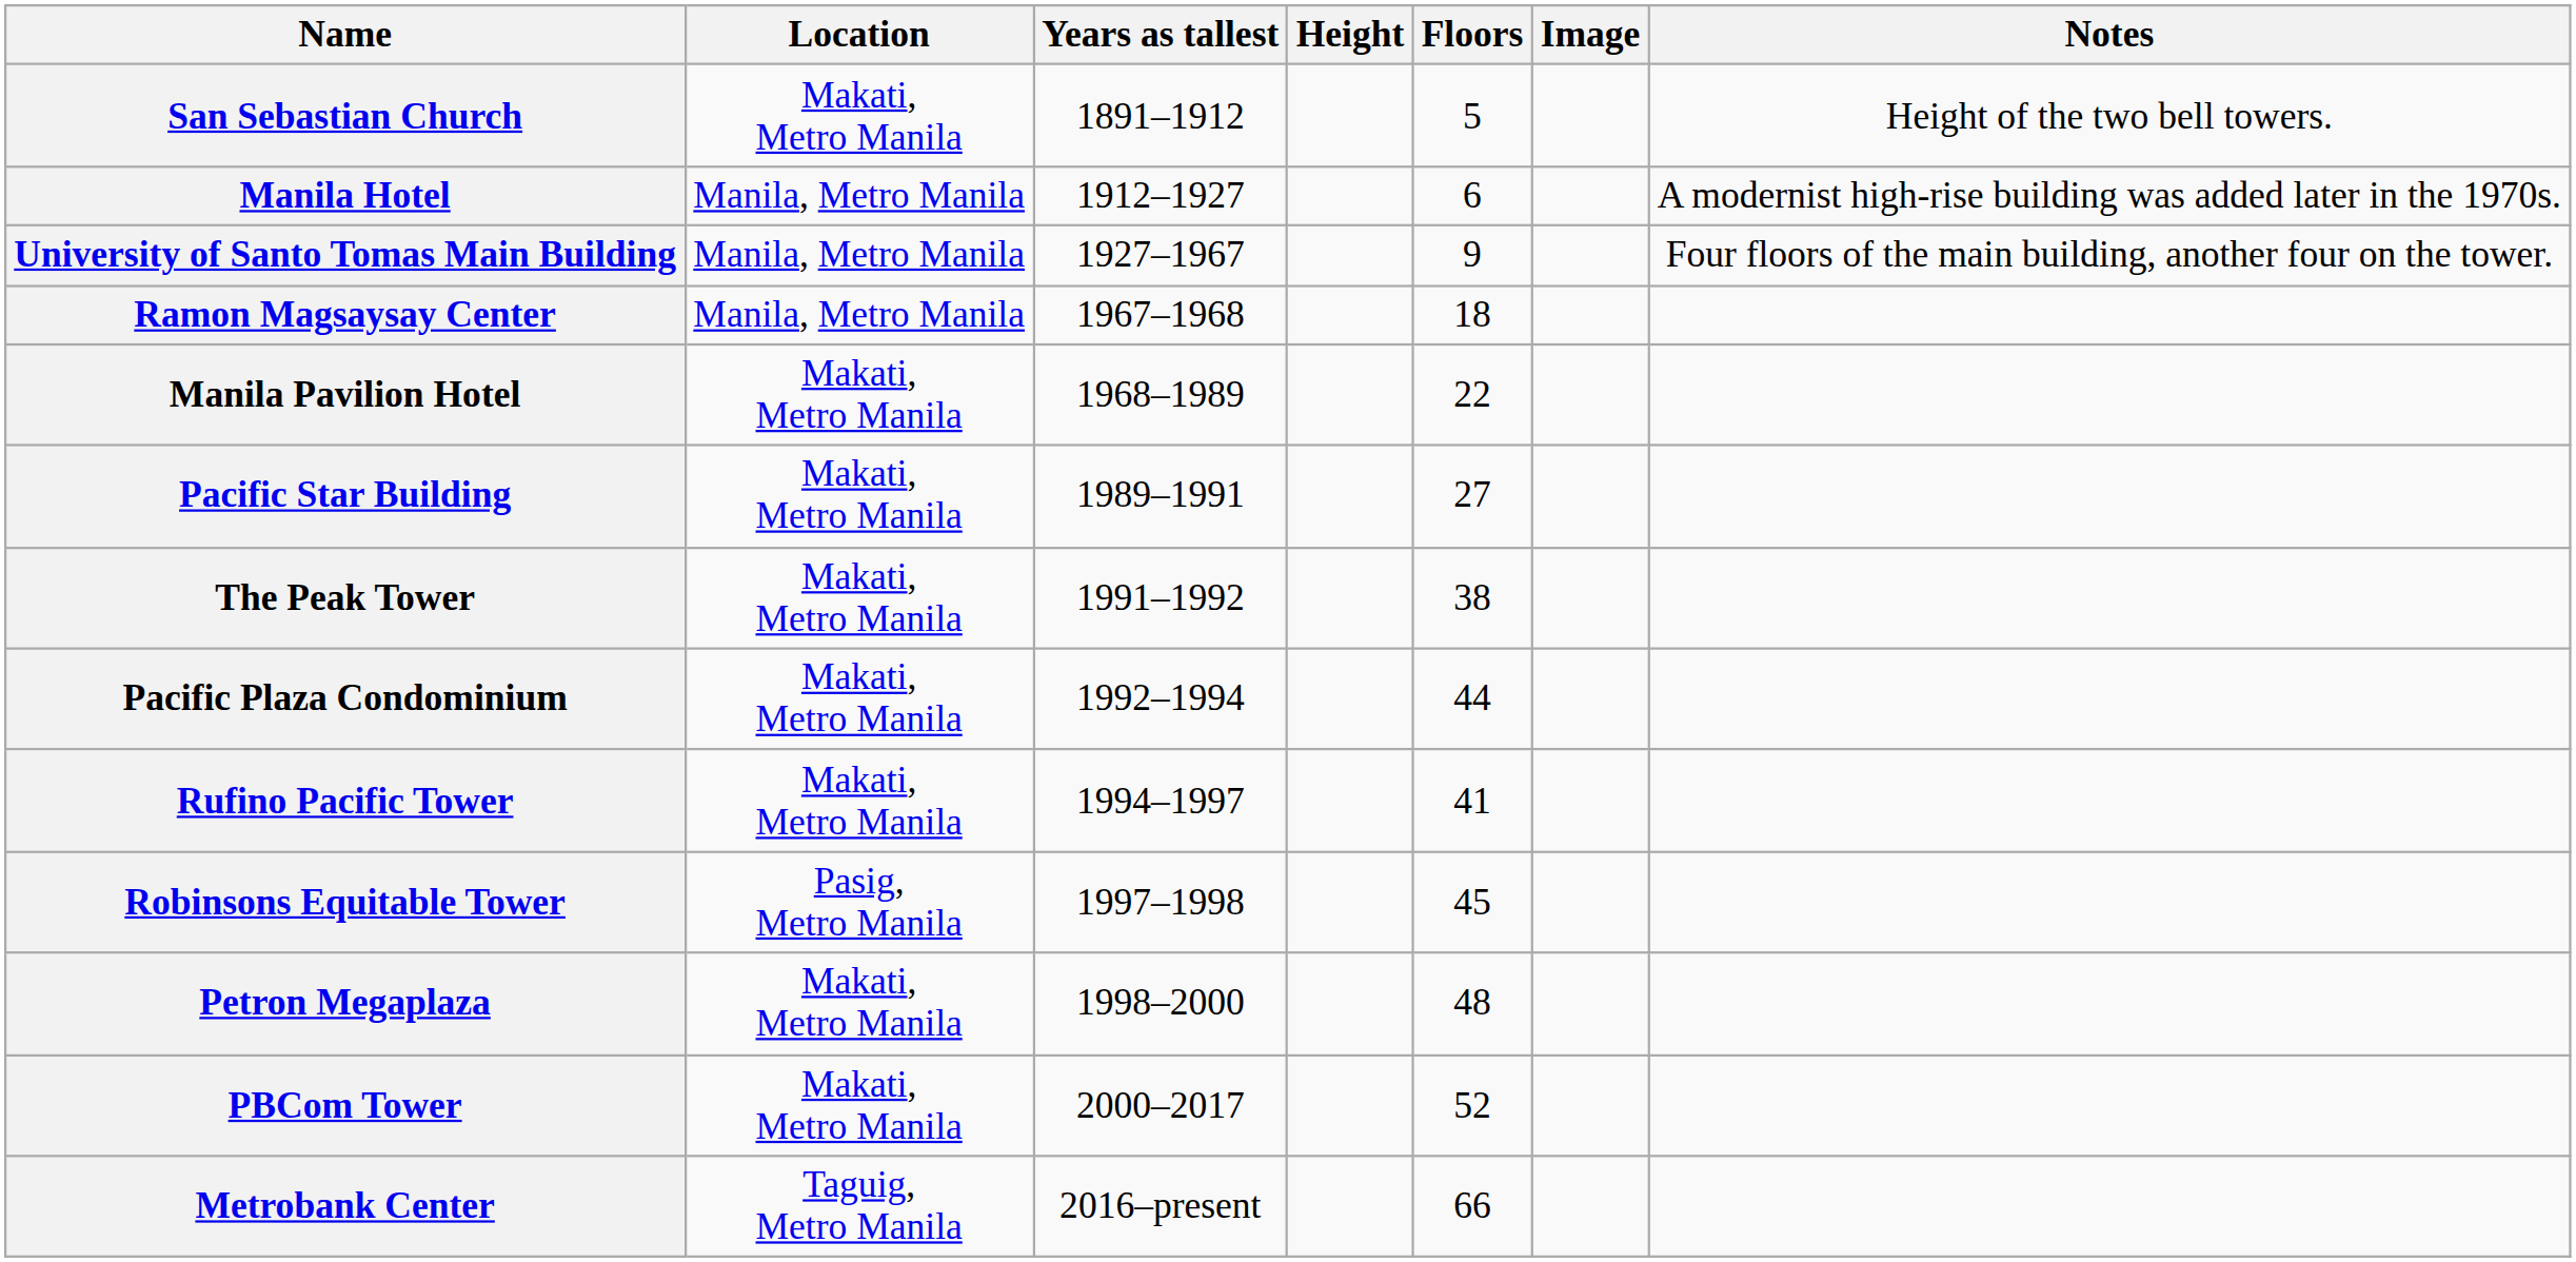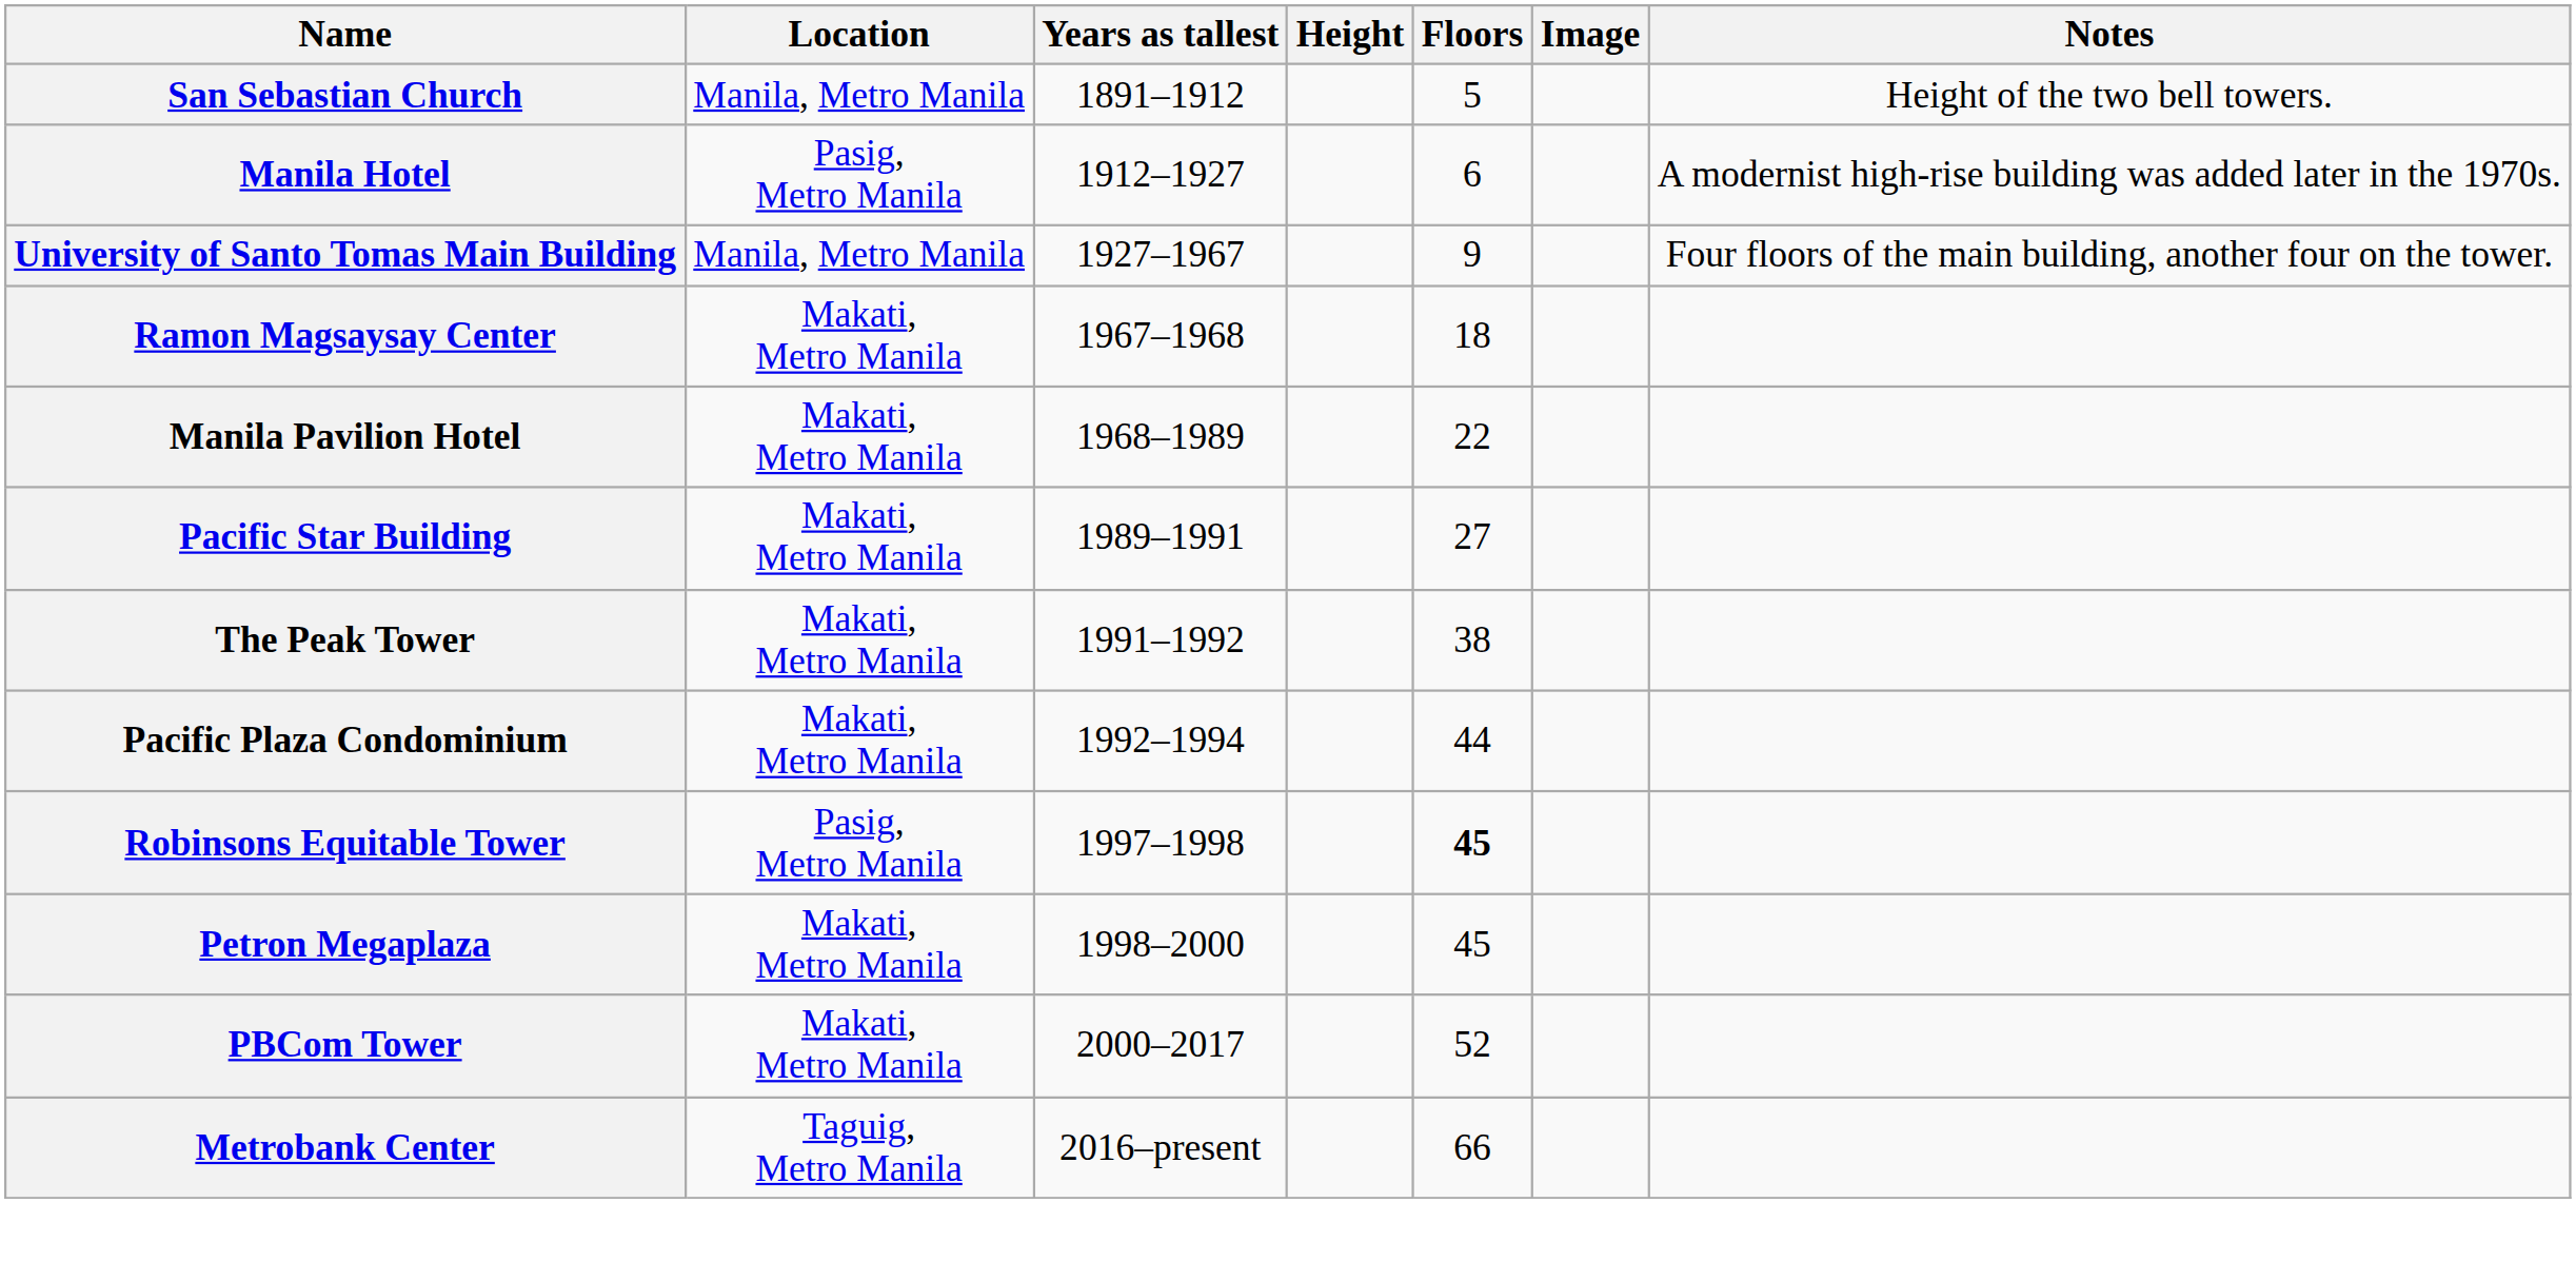 <table class="wikitable sortable plainrowheaders toptextcells" style="text-align:center;">
 <tr>
 <th scope="col">Name</th>
 <th scope="col" class="unsortable">Location</th>
 <th scope="col">Years as tallest</th>
 <th scope="col">Height</th>
 <th scope="col">Floors</th>
 <th scope="col" class="unsortable">Image</th>
 <th scope="col" class="unsortable">Notes</th>
 </tr>
 <tr>
 <th scope="row"><a href='#'>San Sebastian Church</a></th>
-<td><a href='#'>Makati</a>,<br><a href='#'>Metro Manila</a></td>
+<td><a href='#'>Manila</a>, <a href='#'>Metro Manila</a></td>
 <td>1891–1912</td>
 <td></td>
 <td>5</td>
 <td></td>
 <td>Height of the two bell towers.</td>
 </tr>
 <tr>
 <th scope="row"><a href='#'>Manila Hotel</a></th>
-<td><a href='#'>Manila</a>, <a href='#'>Metro Manila</a></td>
+<td><a href='#'>Pasig</a>,<br><a href='#'>Metro Manila</a></td>
 <td>1912–1927</td>
 <td></td>
 <td>6</td>
 <td></td>
 <td>A modernist high-rise building was added later in the 1970s.</td>
 </tr>
 <tr>
 <th scope="row"><a href='#'>University of Santo Tomas Main Building</a></th>
 <td><a href='#'>Manila</a>, <a href='#'>Metro Manila</a></td>
 <td>1927–1967</td>
 <td></td>
 <td>9</td>
 <td></td>
 <td>Four floors of the main building, another four on the tower.</td>
 </tr>
 <tr>
 <th scope="row"><a href='#'>Ramon Magsaysay Center</a></th>
-<td><a href='#'>Manila</a>, <a href='#'>Metro Manila</a></td>
+<td><a href='#'>Makati</a>,<br><a href='#'>Metro Manila</a></td>
 <td>1967–1968</td>
 <td style="text-align:right;"></td>
 <td>18</td>
 <td></td>
 <td></td>
 </tr>
 <tr>
 <th scope="row">Manila Pavilion Hotel</th>
 <td><a href='#'>Makati</a>,<br><a href='#'>Metro Manila</a></td>
 <td>1968–1989</td>
 <td style="text-align:right;"></td>
 <td>22</td>
 <td></td>
 <td></td>
 </tr>
 <tr>
 <th scope="row"><a href='#'>Pacific Star Building</a></th>
 <td><a href='#'>Makati</a>,<br><a href='#'>Metro Manila</a></td>
 <td>1989–1991</td>
 <td style="text-align:right;"></td>
 <td>27</td>
 <td></td>
 <td></td>
 </tr>
 <tr>
 <th scope="row">The Peak Tower</th>
 <td><a href='#'>Makati</a>,<br><a href='#'>Metro Manila</a></td>
 <td>1991–1992</td>
 <td style="text-align:right;"></td>
 <td>38</td>
 <td></td>
 <td></td>
 </tr>
 <tr>
 <th scope="row">Pacific Plaza Condominium</th>
 <td><a href='#'>Makati</a>,<br><a href='#'>Metro Manila</a></td>
 <td>1992–1994</td>
 <td style="text-align:right;"></td>
 <td>44</td>
 <td></td>
 <td></td>
 </tr>
 <tr>
-<th scope="row"><a href='#'>Rufino Pacific Tower</a></th>
-<td><a href='#'>Makati</a>,<br><a href='#'>Metro Manila</a></td>
-<td>1994–1997</td>
-<td style="text-align:right;"></td>
-<td>41</td>
-<td></td>
-<td></td>
-</tr>
-<tr>
 <th scope="row"><a href='#'>Robinsons Equitable Tower</a></th>
 <td><a href='#'>Pasig</a>,<br><a href='#'>Metro Manila</a></td>
 <td>1997–1998</td>
 <td style="text-align:right;"></td>
-<td>45</td>
+<td><strong>45</strong></td>
 <td></td>
 <td></td>
 </tr>
 <tr>
 <th scope="row"><a href='#'>Petron Megaplaza</a></th>
 <td><a href='#'>Makati</a>,<br><a href='#'>Metro Manila</a></td>
 <td>1998–2000</td>
 <td style="text-align:right;"></td>
-<td>48</td>
+<td>45</td>
 <td></td>
 <td></td>
 </tr>
 <tr>
 <th scope="row"><a href='#'>PBCom Tower</a></th>
 <td><a href='#'>Makati</a>,<br><a href='#'>Metro Manila</a></td>
 <td>2000–2017</td>
 <td style="text-align:right;"></td>
 <td>52</td>
 <td></td>
 <td></td>
 </tr>
 <tr>
 <th scope="row"><a href='#'>Metrobank Center</a></th>
 <td><a href='#'>Taguig</a>,<br><a href='#'>Metro Manila</a></td>
 <td>2016–present</td>
 <td style="text-align:right;"></td>
 <td>66</td>
 <td></td>
 <td></td>
 </tr>
 </table>
